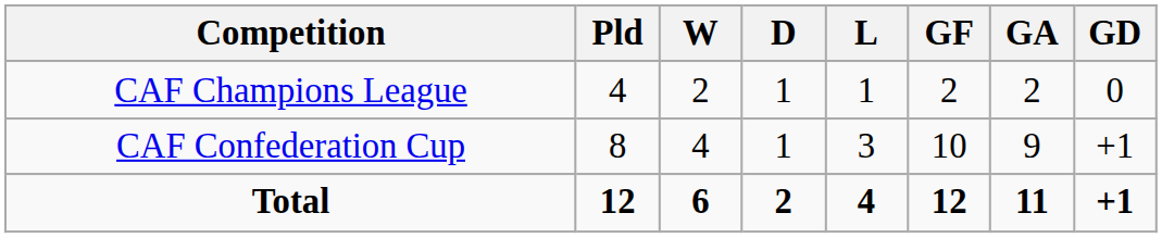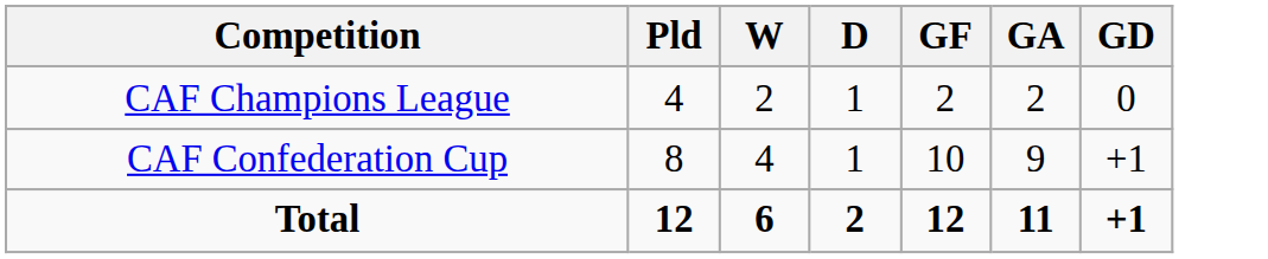 <table class="wikitable" style="text-align: center;">
 <tr>
 <th width="250">Competition</th>
 <th width="30">Pld</th>
 <th width="30">W</th>
 <th width="30">D</th>
-<th width="30">L</th>
 <th width="30">GF</th>
 <th width="30">GA</th>
 <th width="30">GD</th>
 </tr>
 <tr>
 <td><a href='#'>CAF Champions League</a></td>
 <td>4</td>
 <td>2</td>
-<td>1</td>
 <td>1</td>
 <td>2</td>
 <td>2</td>
 <td>0</td>
 </tr>
 <tr>
 <td><a href='#'>CAF Confederation Cup</a></td>
 <td>8</td>
 <td>4</td>
 <td>1</td>
-<td>3</td>
 <td>10</td>
 <td>9</td>
 <td>+1</td>
 </tr>
 <tr>
 <td><strong>Total</strong></td>
 <td><strong>12</strong></td>
 <td><strong>6</strong></td>
 <td><strong>2</strong></td>
-<td><strong>4</strong></td>
 <td><strong>12</strong></td>
 <td><strong>11</strong></td>
 <td><strong>+1</strong></td>
 </tr>
 </table>
